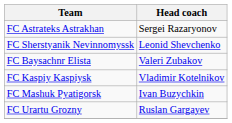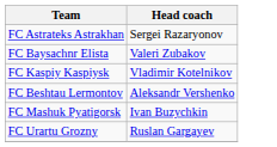 <table class="wikitable" style="float:left; margin-right:1em">
 <tr>
 <th>Team</th>
 <th>Head coach</th>
 </tr>
 <tr>
 <td><a href='#'>FC Astrateks Astrakhan</a></td>
 <td>Sergei Razaryonov</td>
 </tr>
 <tr>
-<td><a href='#'>FC Sherstyanik Nevinnomyssk</a></td>
-<td><a href='#'>Leonid Shevchenko</a></td>
-</tr>
-<tr>
 <td><a href='#'>FC Baysachnr Elista</a></td>
 <td><a href='#'>Valeri Zubakov</a></td>
 </tr>
 <tr>
 <td><a href='#'>FC Kaspiy Kaspiysk</a></td>
 <td><a href='#'>Vladimir Kotelnikov</a></td>
+</tr>
+<tr>
+<td><a href='#'>FC Beshtau Lermontov</a></td>
+<td><a href='#'>Aleksandr Vershenko</a></td>
 </tr>
 <tr>
 <td><a href='#'>FC Mashuk Pyatigorsk</a></td>
 <td><a href='#'>Ivan Buzychkin</a></td>
 </tr>
 <tr>
 <td><a href='#'>FC Urartu Grozny</a></td>
 <td><a href='#'>Ruslan Gargayev</a></td>
 </tr>
 <tr>
 </tr>
 </table>
